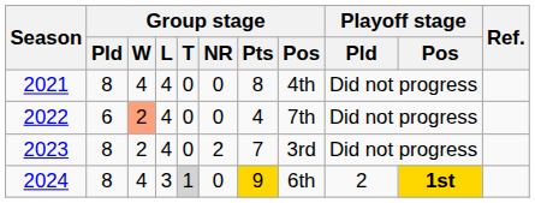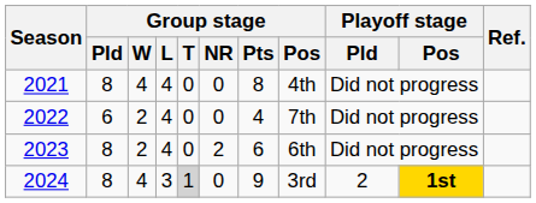 <table class="wikitable" style="text-align: center">
 <tr>
 <th rowspan=2>Season</th>
 <th colspan=7>Group stage</th>
 <th colspan=2>Playoff stage</th>
 <th rowspan=2>Ref.</th>
 </tr>
 <tr>
 <th>Pld</th>
 <th>W</th>
 <th>L</th>
 <th>T</th>
 <th>NR</th>
 <th>Pts</th>
 <th>Pos</th>
 <th>Pld</th>
 <th>Pos</th>
 </tr>
 <tr>
 <td><a href='#'>2021</a></td>
 <td>8</td>
 <td>4</td>
 <td>4</td>
 <td>0</td>
 <td>0</td>
 <td>8</td>
 <td>4th</td>
 <td colspan=2>Did not progress</td>
 <td></td>
 </tr>
 <tr>
 <td><a href='#'>2022</a></td>
 <td>6</td>
-<td style="background: lightsalmon;">2</td>
+<td>2</td>
 <td>4</td>
 <td>0</td>
 <td>0</td>
 <td>4</td>
 <td>7th</td>
 <td colspan=2>Did not progress</td>
 <td></td>
 </tr>
 <tr>
 <td><a href='#'>2023</a></td>
 <td>8</td>
 <td>2</td>
 <td>4</td>
 <td>0</td>
 <td>2</td>
-<td>7</td>
-<td>3rd</td>
+<td>6</td>
+<td>6th</td>
 <td colspan=2>Did not progress</td>
 <td></td>
 </tr>
 <tr>
 <td><a href='#'>2024</a></td>
 <td>8</td>
 <td>4</td>
 <td>3</td>
 <td style="background: lightgrey;">1</td>
 <td>0</td>
-<td style="background: gold;">9</td>
-<td>6th</td>
+<td>9</td>
+<td>3rd</td>
 <td>2</td>
 <td bgcolor=gold><strong>1st</strong></td>
 <td></td>
 </tr>
 </table>
